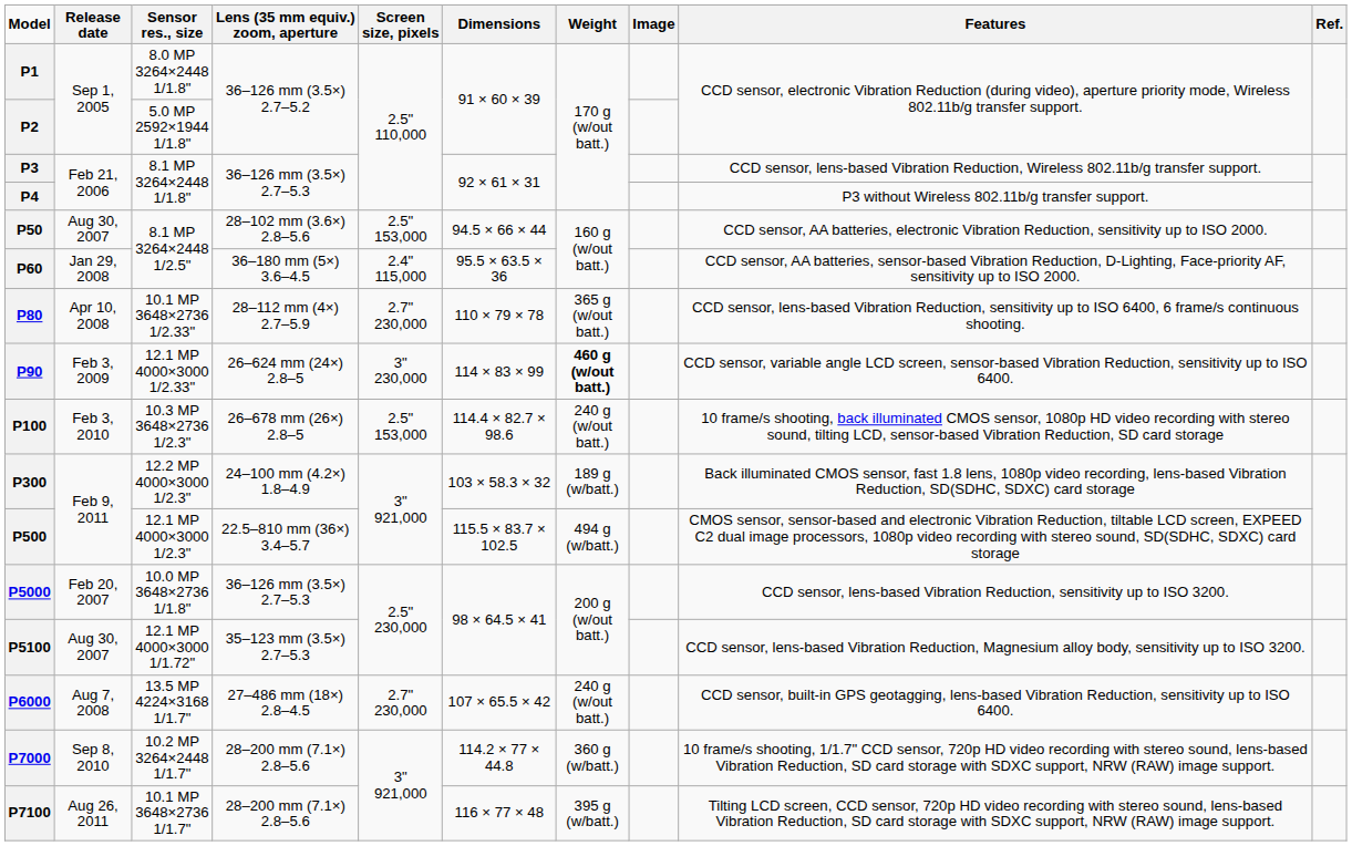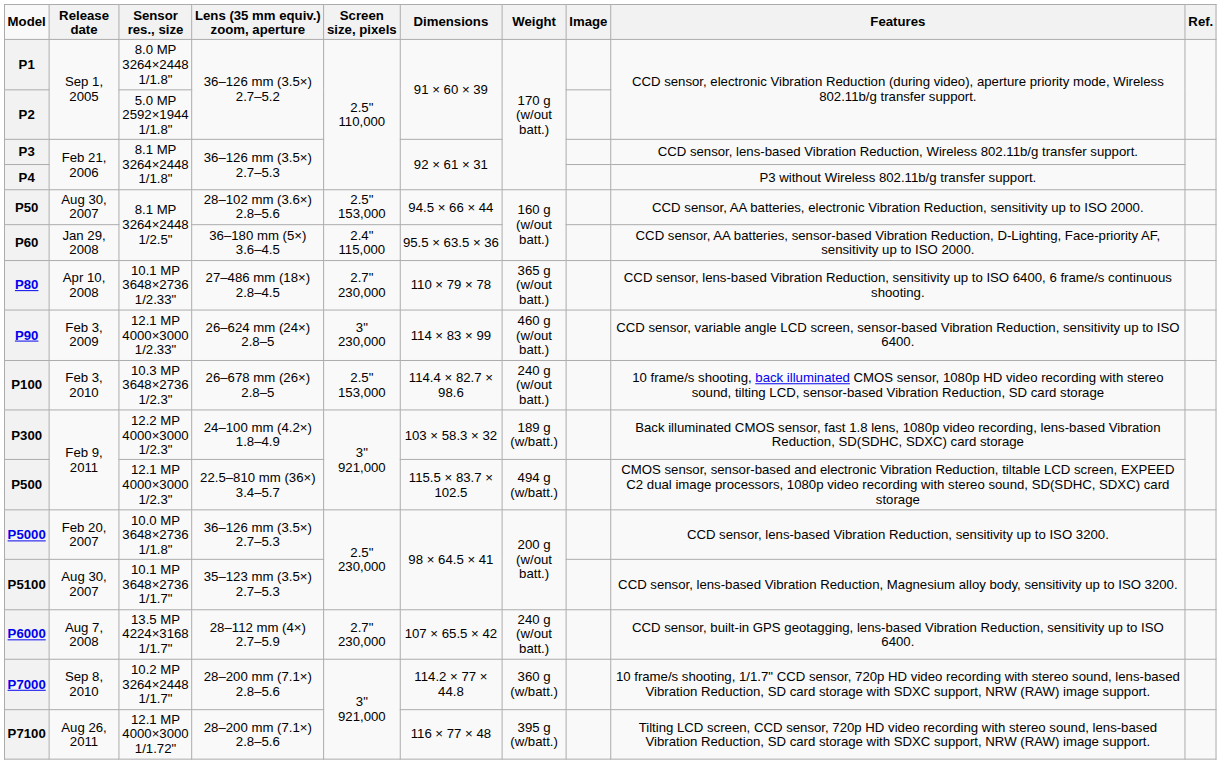 <table class="wikitable" style="font-size:85%; text-align: center">
 <tr>
 <td><strong>Model</strong></td>
 <th>Release date</th>
 <th>Sensor<br>res., size</th>
 <th>Lens (35 mm equiv.)<br>zoom, aperture</th>
 <th>Screen<br>size, pixels</th>
 <th>Dimensions<br></th>
 <th>Weight</th>
 <th>Image</th>
 <th>Features</th>
 <th>Ref.</th>
 </tr>
 <tr>
 <th>P1</th>
 <td rowspan="2">Sep 1, 2005</td>
 <td>8.0 MP<br>3264×2448<br>1/1.8"</td>
 <td rowspan="2">36–126 mm (3.5×)<br>2.7–5.2</td>
 <td rowspan="4">2.5"<br>110,000</td>
 <td rowspan="2">91 × 60 × 39</td>
 <td rowspan="4">170 g<br>(w/out batt.)</td>
 <td></td>
 <td rowspan="2">CCD sensor, electronic Vibration Reduction (during video), aperture priority mode, Wireless 802.11b/g transfer support.</td>
 <td rowspan="2"></td>
 </tr>
 <tr>
 <th>P2</th>
 <td>5.0 MP<br>2592×1944<br>1/1.8"</td>
 <td></td>
 </tr>
 <tr>
 <th>P3</th>
 <td rowspan="2">Feb 21, 2006</td>
 <td rowspan="2">8.1 MP<br>3264×2448<br>1/1.8"</td>
 <td rowspan="2">36–126 mm (3.5×)<br>2.7–5.3</td>
 <td rowspan="2">92 × 61 × 31</td>
 <td></td>
 <td>CCD sensor, lens-based Vibration Reduction, Wireless 802.11b/g transfer support.</td>
 <td rowspan="2"></td>
 </tr>
 <tr>
 <th>P4</th>
 <td></td>
 <td>P3 without Wireless 802.11b/g transfer support.</td>
 </tr>
 <tr>
 <th>P50</th>
 <td>Aug 30, 2007</td>
 <td rowspan="2">8.1 MP<br>3264×2448<br>1/2.5"</td>
 <td>28–102 mm (3.6×)<br>2.8–5.6</td>
 <td>2.5"<br>153,000</td>
 <td>94.5 × 66 × 44</td>
 <td rowspan="2">160 g<br>(w/out batt.)</td>
 <td></td>
 <td>CCD sensor, AA batteries, electronic Vibration Reduction, sensitivity up to ISO 2000.</td>
 <td></td>
 </tr>
 <tr>
 <th>P60</th>
 <td>Jan 29, 2008</td>
 <td>36–180 mm (5×)<br>3.6–4.5</td>
 <td>2.4"<br>115,000</td>
 <td>95.5 × 63.5 × 36</td>
 <td></td>
 <td>CCD sensor, AA batteries, sensor-based Vibration Reduction, D-Lighting, Face-priority AF, sensitivity up to ISO 2000.</td>
 <td></td>
 </tr>
 <tr>
 <th><a href='#'>P80</a></th>
 <td>Apr 10, 2008</td>
 <td>10.1 MP<br>3648×2736<br>1/2.33"</td>
-<td>28–112 mm (4×)<br>2.7–5.9</td>
+<td>27–486 mm (18×)<br>2.8–4.5</td>
 <td>2.7"<br>230,000</td>
 <td>110 × 79 × 78</td>
 <td>365 g<br>(w/out batt.)</td>
 <td></td>
 <td>CCD sensor, lens-based Vibration Reduction, sensitivity up to ISO 6400, 6 frame/s continuous shooting.</td>
 <td></td>
 </tr>
 <tr>
 <th><a href='#'>P90</a></th>
 <td>Feb 3, 2009</td>
 <td>12.1 MP<br>4000×3000<br>1/2.33"</td>
 <td>26–624 mm (24×)<br>2.8–5</td>
 <td>3"<br>230,000</td>
 <td>114 × 83 × 99</td>
-<td><strong>460 g<br>(w/out batt.)</strong></td>
+<td>460 g<br>(w/out batt.)</td>
 <td></td>
 <td>CCD sensor, variable angle LCD screen, sensor-based Vibration Reduction, sensitivity up to ISO 6400.</td>
 <td></td>
 </tr>
 <tr>
 <th>P100</th>
 <td>Feb 3, 2010</td>
 <td>10.3 MP<br>3648×2736<br>1/2.3"</td>
 <td>26–678 mm (26×)<br>2.8–5</td>
 <td>2.5"<br>153,000</td>
 <td>114.4 × 82.7 × 98.6</td>
 <td>240 g<br>(w/out batt.)</td>
 <td></td>
 <td>10 frame/s shooting, <a href='#'>back illuminated</a> CMOS sensor, 1080p HD video recording with stereo sound, tilting LCD, sensor-based Vibration Reduction, SD card storage</td>
 <td></td>
 </tr>
 <tr>
 <th>P300</th>
 <td rowspan="2">Feb 9, 2011</td>
 <td>12.2 MP<br>4000×3000<br>1/2.3"</td>
 <td>24–100 mm (4.2×)<br>1.8–4.9</td>
 <td rowspan="2">3"<br>921,000</td>
 <td>103 × 58.3 × 32</td>
 <td>189 g<br>(w/batt.)</td>
 <td></td>
 <td>Back illuminated CMOS sensor, fast 1.8 lens, 1080p video recording, lens-based Vibration Reduction, SD(SDHC, SDXC) card storage</td>
 <td rowspan="2"></td>
 </tr>
 <tr>
 <th>P500</th>
 <td>12.1 MP<br>4000×3000<br>1/2.3"</td>
 <td>22.5–810 mm (36×)<br>3.4–5.7</td>
 <td>115.5 × 83.7 × 102.5</td>
 <td>494 g<br>(w/batt.)</td>
 <td></td>
 <td>CMOS sensor, sensor-based and electronic Vibration Reduction, tiltable LCD screen, EXPEED C2 dual image processors, 1080p video recording with stereo sound, SD(SDHC, SDXC) card storage</td>
 </tr>
 <tr>
 <th><a href='#'>P5000</a></th>
 <td>Feb 20, 2007</td>
 <td>10.0 MP<br>3648×2736<br>1/1.8"</td>
 <td>36–126 mm (3.5×)<br>2.7–5.3</td>
 <td rowspan="2">2.5"<br>230,000</td>
 <td rowspan="2">98 × 64.5 × 41</td>
 <td rowspan="2">200 g<br>(w/out batt.)</td>
 <td></td>
 <td>CCD sensor, lens-based Vibration Reduction, sensitivity up to ISO 3200.</td>
 <td></td>
 </tr>
 <tr>
 <th>P5100</th>
 <td>Aug 30, 2007</td>
-<td>12.1 MP<br>4000×3000<br>1/1.72"</td>
+<td>10.1 MP<br>3648×2736<br>1/1.7"</td>
 <td>35–123 mm (3.5×)<br>2.7–5.3</td>
 <td></td>
 <td>CCD sensor, lens-based Vibration Reduction, Magnesium alloy body, sensitivity up to ISO 3200.</td>
 <td></td>
 </tr>
 <tr>
 <th><a href='#'>P6000</a></th>
 <td>Aug 7, 2008</td>
 <td>13.5 MP<br>4224×3168<br>1/1.7"</td>
-<td>27–486 mm (18×)<br>2.8–4.5</td>
+<td>28–112 mm (4×)<br>2.7–5.9</td>
 <td>2.7"<br>230,000</td>
 <td>107 × 65.5 × 42</td>
 <td>240 g<br>(w/out batt.)</td>
 <td></td>
 <td>CCD sensor, built-in GPS geotagging, lens-based Vibration Reduction, sensitivity up to ISO 6400.</td>
 <td></td>
 </tr>
 <tr>
 <th><a href='#'>P7000</a></th>
 <td>Sep 8, 2010</td>
 <td>10.2 MP<br>3264×2448<br>1/1.7"</td>
 <td>28–200 mm (7.1×)<br>2.8–5.6</td>
 <td rowspan="2">3"<br>921,000</td>
 <td>114.2 × 77 × 44.8</td>
 <td>360 g<br>(w/batt.)</td>
 <td></td>
 <td>10 frame/s shooting, 1/1.7" CCD sensor, 720p HD video recording with stereo sound, lens-based Vibration Reduction, SD card storage with SDXC support, NRW (RAW) image support.</td>
 <td></td>
 </tr>
 <tr>
 <th>P7100</th>
 <td>Aug 26, 2011</td>
-<td>10.1 MP<br>3648×2736<br>1/1.7"</td>
+<td>12.1 MP<br>4000×3000<br>1/1.72"</td>
 <td>28–200 mm (7.1×)<br>2.8–5.6</td>
 <td>116 × 77 × 48</td>
 <td>395 g<br>(w/batt.)</td>
 <td></td>
 <td>Tilting LCD screen, CCD sensor, 720p HD video recording with stereo sound, lens-based Vibration Reduction, SD card storage with SDXC support, NRW (RAW) image support.</td>
 <td></td>
 </tr>
 </table>
